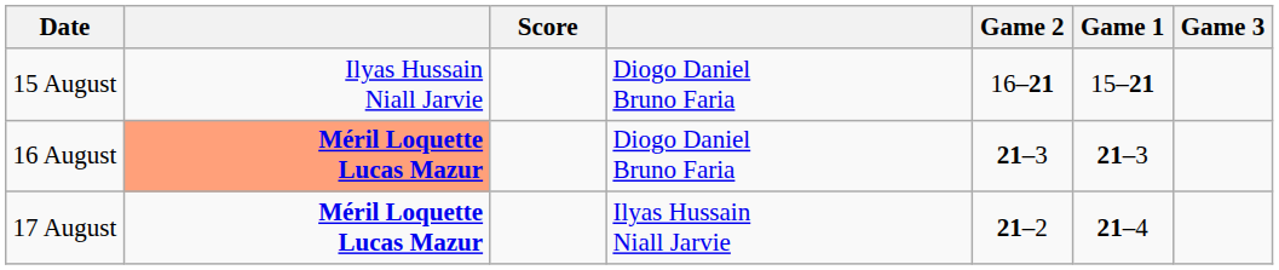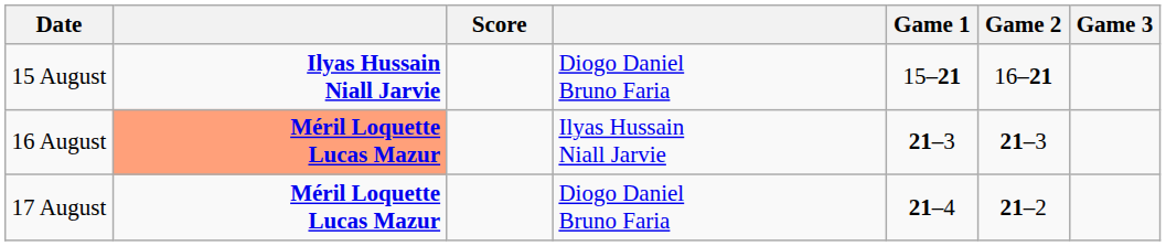 <table class="wikitable" style="text-align: center; font-size:90% ">
 <tr>
 <th width="60">Date</th>
 <th align="right" width="200"></th>
 <th width="60">Score</th>
 <th align="left" width="200"></th>
+<th width="50">Game 1</th>
 <th width="50">Game 2</th>
-<th width="50">Game 1</th>
 <th width="50">Game 3</th>
 </tr>
 <tr>
 <td>15 August</td>
-<td align="right"><a href='#'>Ilyas Hussain</a> <br><a href='#'>Niall Jarvie</a> </td>
+<td align="right"><strong><a href='#'>Ilyas Hussain</a> <br><a href='#'>Niall Jarvie</a> </strong></td>
 <td align="center"></td>
 <td align="left"> <a href='#'>Diogo Daniel</a><br> <a href='#'>Bruno Faria</a></td>
+<td>15–<strong>21</strong></td>
 <td>16–<strong>21</strong></td>
-<td>15–<strong>21</strong></td>
 <td></td>
 </tr>
 <tr>
 <td>16 August</td>
 <td align="right" style="background: lightsalmon;"><strong><a href='#'>Méril Loquette</a> <br><a href='#'>Lucas Mazur</a> </strong></td>
 <td align="center"></td>
-<td align="left"> <a href='#'>Diogo Daniel</a><br> <a href='#'>Bruno Faria</a></td>
+<td align="left"> <a href='#'>Ilyas Hussain</a><br> <a href='#'>Niall Jarvie</a></td>
 <td><strong>21</strong>–3</td>
 <td><strong>21</strong>–3</td>
 <td></td>
 </tr>
 <tr>
 <td>17 August</td>
 <td align="right"><strong><a href='#'>Méril Loquette</a> <br><a href='#'>Lucas Mazur</a> </strong></td>
 <td align="center"></td>
-<td align="left"> <a href='#'>Ilyas Hussain</a><br> <a href='#'>Niall Jarvie</a></td>
+<td align="left"> <a href='#'>Diogo Daniel</a><br> <a href='#'>Bruno Faria</a></td>
+<td><strong>21</strong>–4</td>
 <td><strong>21</strong>–2</td>
-<td><strong>21</strong>–4</td>
 <td></td>
 </tr>
 </table>
